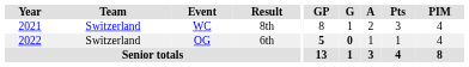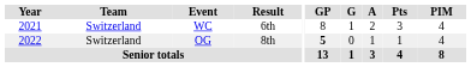 <table border="0" cellpadding="1" cellspacing="0" ID="Table3" style="text-align:center; width:40em;">
 <tr bgcolor="#e0e0e0">
 <th>Year</th>
 <th>Team</th>
 <th>Event</th>
 <th>Result</th>
 <th rowspan="98" bgcolor="#ffffff"></th>
 <th>GP</th>
 <th>G</th>
 <th>A</th>
 <th>Pts</th>
 <th>PIM</th>
 </tr>
 <tr>
 <td><a href='#'>2021</a></td>
 <td><a href='#'>Switzerland</a></td>
 <td><a href='#'>WC</a></td>
-<td>8th</td>
+<td>6th</td>
 <td>8</td>
 <td>1</td>
 <td>2</td>
 <td>3</td>
 <td>4</td>
 </tr>
 <tr bgcolor="#f0f0f0">
 <td><a href='#'>2022</a></td>
 <td>Switzerland</td>
 <td><a href='#'>OG</a></td>
-<td>6th</td>
+<td>8th</td>
 <td><strong>5</strong></td>
-<td><strong>0</strong></td>
+<td>0</td>
 <td>1</td>
 <td>1</td>
 <td>4</td>
 </tr>
 <tr bgcolor="#e0e0e0">
 <th colspan="4">Senior totals</th>
 <th>13</th>
 <th>1</th>
 <th>3</th>
 <th>4</th>
 <th>8</th>
 </tr>
 </table>
